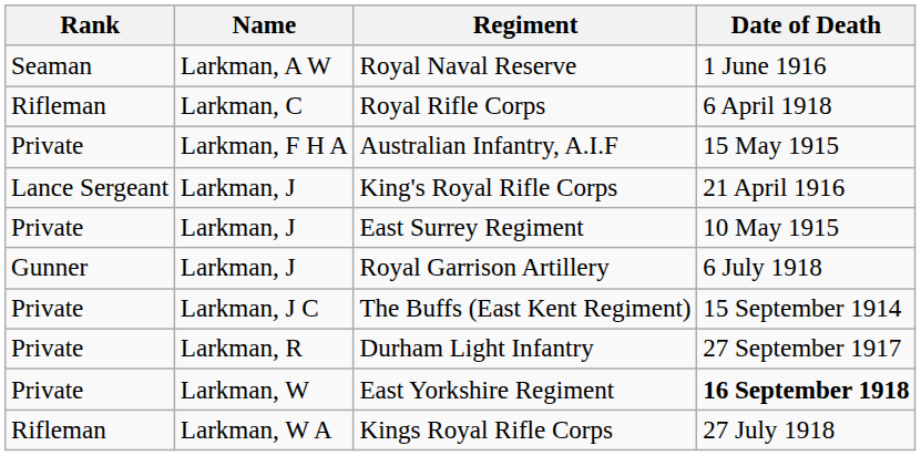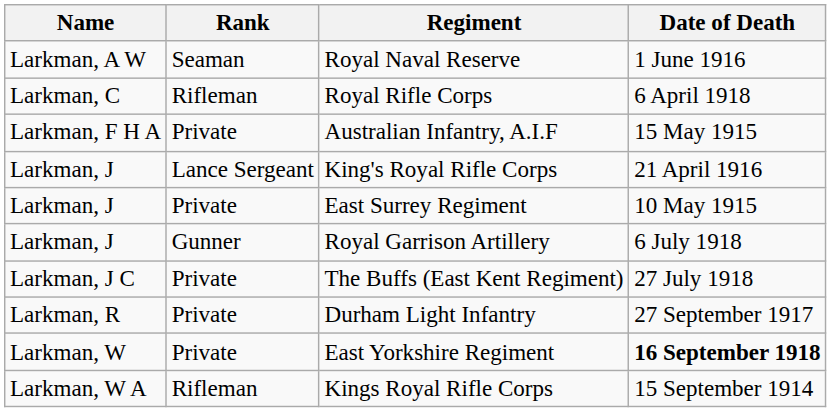 <table class="wikitable">
 <tr>
+<th>Name</th>
 <th>Rank</th>
-<th>Name</th>
 <th>Regiment</th>
 <th>Date of Death</th>
 </tr>
 <tr>
+<td>Larkman, A W</td>
 <td>Seaman</td>
-<td>Larkman, A W</td>
 <td>Royal Naval Reserve</td>
 <td>1 June 1916</td>
 </tr>
 <tr>
+<td>Larkman, C</td>
 <td>Rifleman</td>
-<td>Larkman, C</td>
 <td>Royal Rifle Corps</td>
 <td>6 April 1918</td>
 </tr>
 <tr>
+<td>Larkman, F H A</td>
 <td>Private</td>
-<td>Larkman, F H A</td>
 <td>Australian Infantry, A.I.F</td>
 <td>15 May 1915</td>
 </tr>
 <tr>
+<td>Larkman, J</td>
 <td>Lance Sergeant</td>
-<td>Larkman, J</td>
 <td>King's Royal Rifle Corps</td>
 <td>21 April 1916</td>
 </tr>
 <tr>
+<td>Larkman, J</td>
 <td>Private</td>
-<td>Larkman, J</td>
 <td>East Surrey Regiment</td>
 <td>10 May 1915</td>
 </tr>
 <tr>
+<td>Larkman, J</td>
 <td>Gunner</td>
-<td>Larkman, J</td>
 <td>Royal Garrison Artillery</td>
 <td>6 July 1918</td>
 </tr>
 <tr>
+<td>Larkman, J C</td>
 <td>Private</td>
-<td>Larkman, J C</td>
 <td>The Buffs (East Kent Regiment)</td>
-<td>15 September 1914</td>
+<td>27 July 1918</td>
 </tr>
 <tr>
+<td>Larkman, R</td>
 <td>Private</td>
-<td>Larkman, R</td>
 <td>Durham Light Infantry</td>
 <td>27 September 1917</td>
 </tr>
 <tr>
+<td>Larkman, W</td>
 <td>Private</td>
-<td>Larkman, W</td>
 <td>East Yorkshire Regiment</td>
 <td><strong>16 September 1918</strong></td>
 </tr>
 <tr>
+<td>Larkman, W A</td>
 <td>Rifleman</td>
-<td>Larkman, W A</td>
 <td>Kings Royal Rifle Corps</td>
-<td>27 July 1918</td>
+<td>15 September 1914</td>
 </tr>
 </table>
